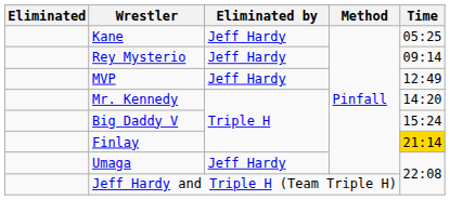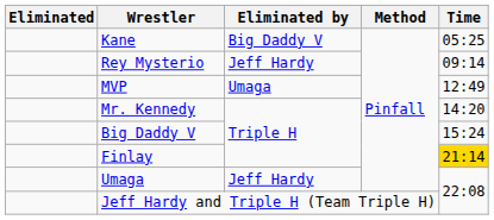 <table class="wikitable sortable">
 <tr>
 <th>Eliminated</th>
 <th>Wrestler</th>
 <th>Eliminated by</th>
 <th>Method</th>
 <th>Time</th>
 </tr>
 <tr>
 <td></td>
 <td><a href='#'>Kane</a></td>
-<td><a href='#'>Jeff Hardy</a></td>
+<td><a href='#'>Big Daddy V</a></td>
 <td rowspan=7><a href='#'>Pinfall</a></td>
 <td>05:25</td>
 </tr>
 <tr>
 <td></td>
 <td><a href='#'>Rey Mysterio</a></td>
 <td><a href='#'>Jeff Hardy</a></td>
 <td>09:14</td>
 </tr>
 <tr>
 <td></td>
 <td><a href='#'>MVP</a></td>
-<td><a href='#'>Jeff Hardy</a></td>
+<td><a href='#'>Umaga</a></td>
 <td>12:49</td>
 </tr>
 <tr>
 <td></td>
 <td><a href='#'>Mr. Kennedy</a></td>
 <td rowspan=3><a href='#'>Triple H</a></td>
 <td>14:20</td>
 </tr>
 <tr>
 <td></td>
 <td><a href='#'>Big Daddy V</a></td>
 <td>15:24</td>
 </tr>
 <tr>
 <td></td>
 <td><a href='#'>Finlay</a></td>
 <td style="background: gold;">21:14</td>
 </tr>
 <tr>
 <td></td>
 <td><a href='#'>Umaga</a></td>
 <td><a href='#'>Jeff Hardy</a></td>
 <td rowspan=2>22:08</td>
 </tr>
 <tr>
 <td></td>
 <td colspan="3"><a href='#'>Jeff Hardy</a> and <a href='#'>Triple H</a> (Team Triple H)</td>
 </tr>
 </table>
